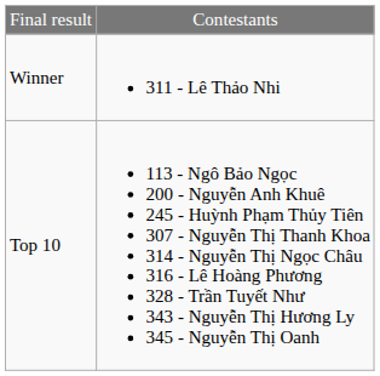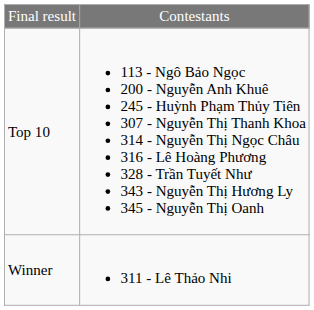 <table class="wikitable sortable">
 <tr bgcolor="#787878" style="color:#FFFFFF" align="center">
 <td>Final result</td>
 <td>Contestants</td>
 </tr>
 <tr>
+<td>Top 10</td>
+<td><br><ul><li>113 - Ngô Bảo Ngọc</li><li>200 - Nguyễn Anh Khuê</li><li>245 - Huỳnh Phạm Thủy Tiên</li><li>307 - Nguyễn Thị Thanh Khoa</li><li>314 - Nguyễn Thị Ngọc Châu</li><li>316 - Lê Hoàng Phương</li><li>328 - Trần Tuyết Như</li><li>343 - Nguyễn Thị Hương Ly</li><li>345 - Nguyễn Thị Oanh</li></ul></td>
+</tr>
+<tr>
 <td>Winner</td>
 <td><br><ul><li>311 - Lê Thảo Nhi</li></ul></td>
 </tr>
-<tr>
-<td>Top 10</td>
-<td><br><ul><li>113 - Ngô Bảo Ngọc</li><li>200 - Nguyễn Anh Khuê</li><li>245 - Huỳnh Phạm Thủy Tiên</li><li>307 - Nguyễn Thị Thanh Khoa</li><li>314 - Nguyễn Thị Ngọc Châu</li><li>316 - Lê Hoàng Phương</li><li>328 - Trần Tuyết Như</li><li>343 - Nguyễn Thị Hương Ly</li><li>345 - Nguyễn Thị Oanh</li></ul></td>
-</tr>
 </table>
